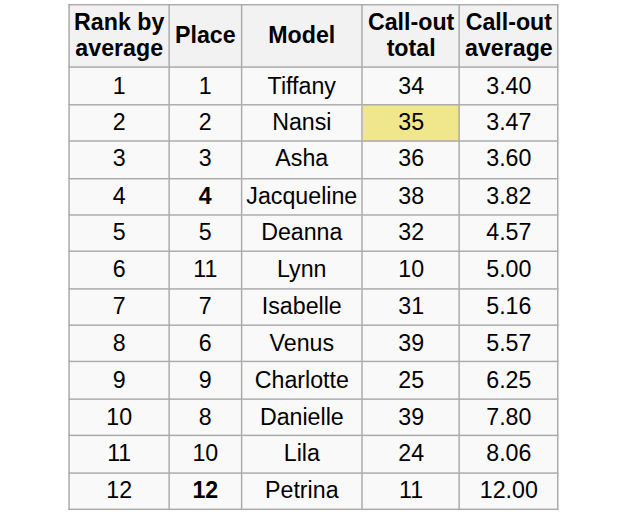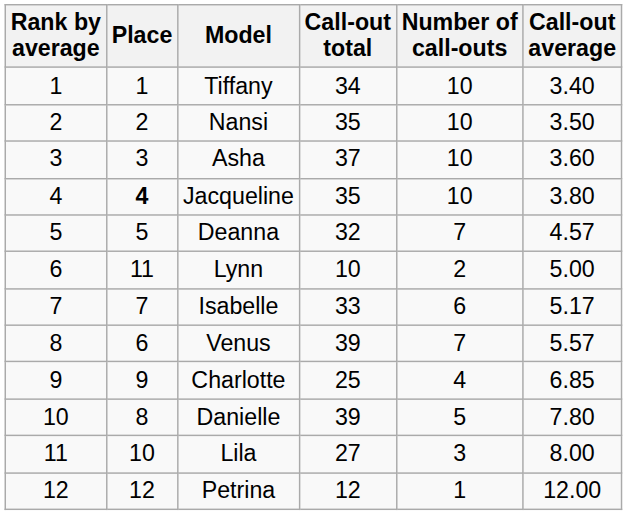 <table class="wikitable sortable" style="margin:auto; text-align:center; white-space:nowrap">
 <tr>
 <th>Rank by<br>average</th>
 <th>Place</th>
 <th>Model</th>
 <th>Call-out<br>total</th>
+<th>Number of<br>call-outs</th>
 <th>Call-out<br>average</th>
 </tr>
 <tr>
 <td>1</td>
 <td>1</td>
 <td>Tiffany</td>
 <td>34</td>
+<td>10</td>
 <td>3.40</td>
 </tr>
 <tr>
 <td>2</td>
 <td>2</td>
 <td>Nansi</td>
-<td style="background: khaki;">35</td>
-<td>3.47</td>
+<td>35</td>
+<td>10</td>
+<td>3.50</td>
 </tr>
 <tr>
 <td>3</td>
 <td>3</td>
 <td>Asha</td>
-<td>36</td>
+<td>37</td>
+<td>10</td>
 <td>3.60</td>
 </tr>
 <tr>
 <td>4</td>
 <td><strong>4</strong></td>
 <td>Jacqueline</td>
-<td>38</td>
-<td>3.82</td>
+<td>35</td>
+<td>10</td>
+<td>3.80</td>
 </tr>
 <tr>
 <td>5</td>
 <td>5</td>
 <td>Deanna</td>
 <td>32</td>
+<td>7</td>
 <td>4.57</td>
 </tr>
 <tr>
 <td>6</td>
 <td>11</td>
 <td>Lynn</td>
 <td>10</td>
+<td>2</td>
 <td>5.00</td>
 </tr>
 <tr>
 <td>7</td>
 <td>7</td>
 <td>Isabelle</td>
-<td>31</td>
-<td>5.16</td>
+<td>33</td>
+<td>6</td>
+<td>5.17</td>
 </tr>
 <tr>
 <td>8</td>
 <td>6</td>
 <td>Venus</td>
 <td>39</td>
+<td>7</td>
 <td>5.57</td>
 </tr>
 <tr>
 <td>9</td>
 <td>9</td>
 <td>Charlotte</td>
 <td>25</td>
-<td>6.25</td>
+<td>4</td>
+<td>6.85</td>
 </tr>
 <tr>
 <td>10</td>
 <td>8</td>
 <td>Danielle</td>
 <td>39</td>
+<td>5</td>
 <td>7.80</td>
 </tr>
 <tr>
 <td>11</td>
 <td>10</td>
 <td>Lila</td>
-<td>24</td>
-<td>8.06</td>
+<td>27</td>
+<td>3</td>
+<td>8.00</td>
 </tr>
 <tr>
 <td>12</td>
-<td><strong>12</strong></td>
+<td>12</td>
 <td>Petrina</td>
-<td>11</td>
+<td>12</td>
+<td>1</td>
 <td>12.00</td>
 </tr>
 </table>
